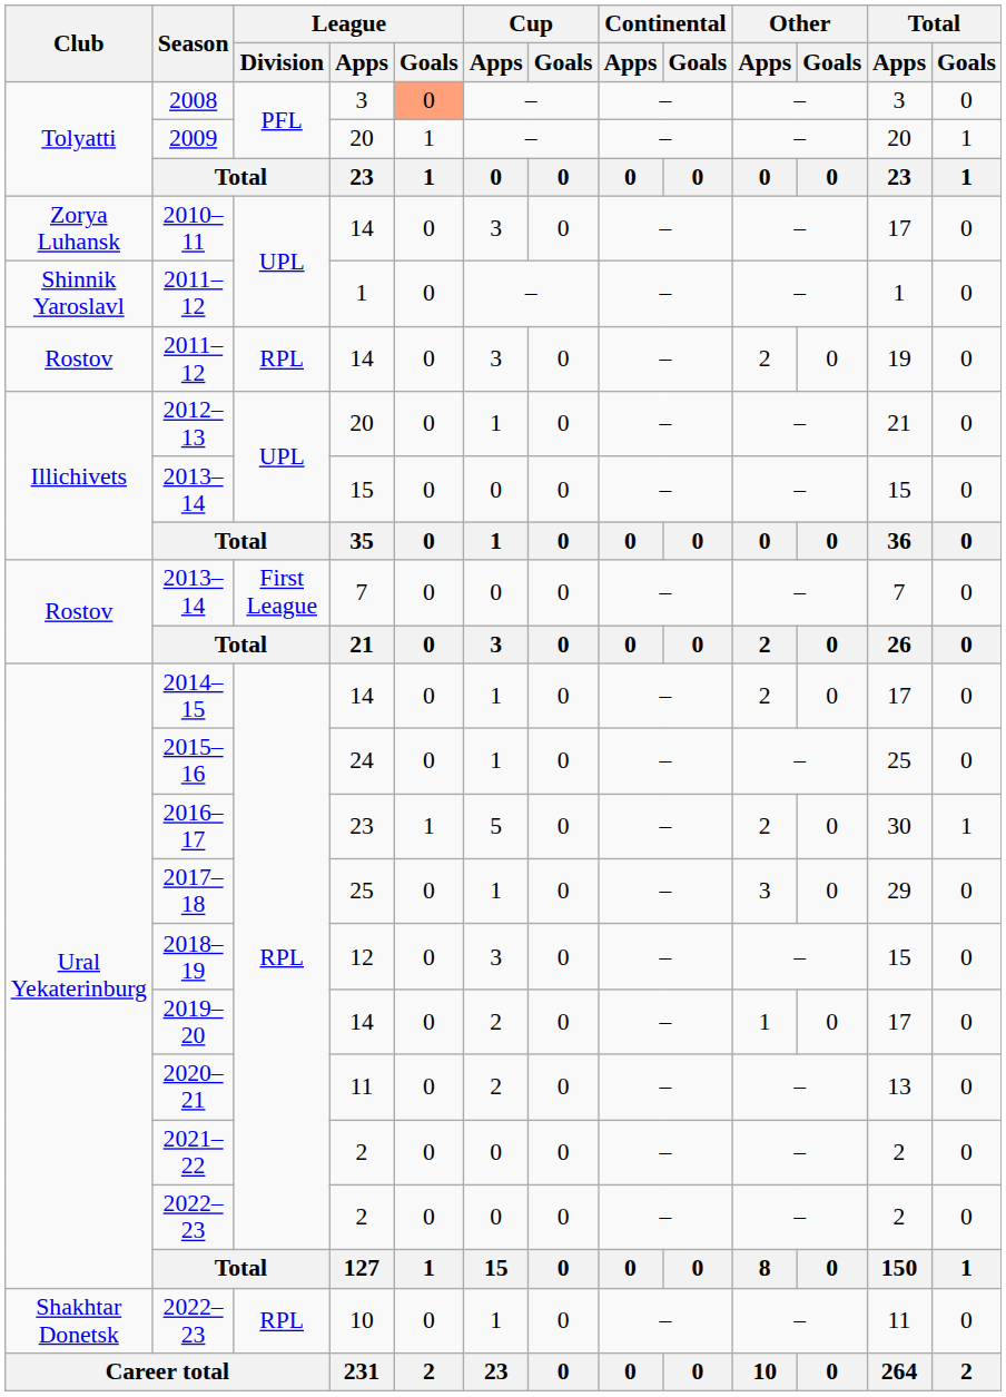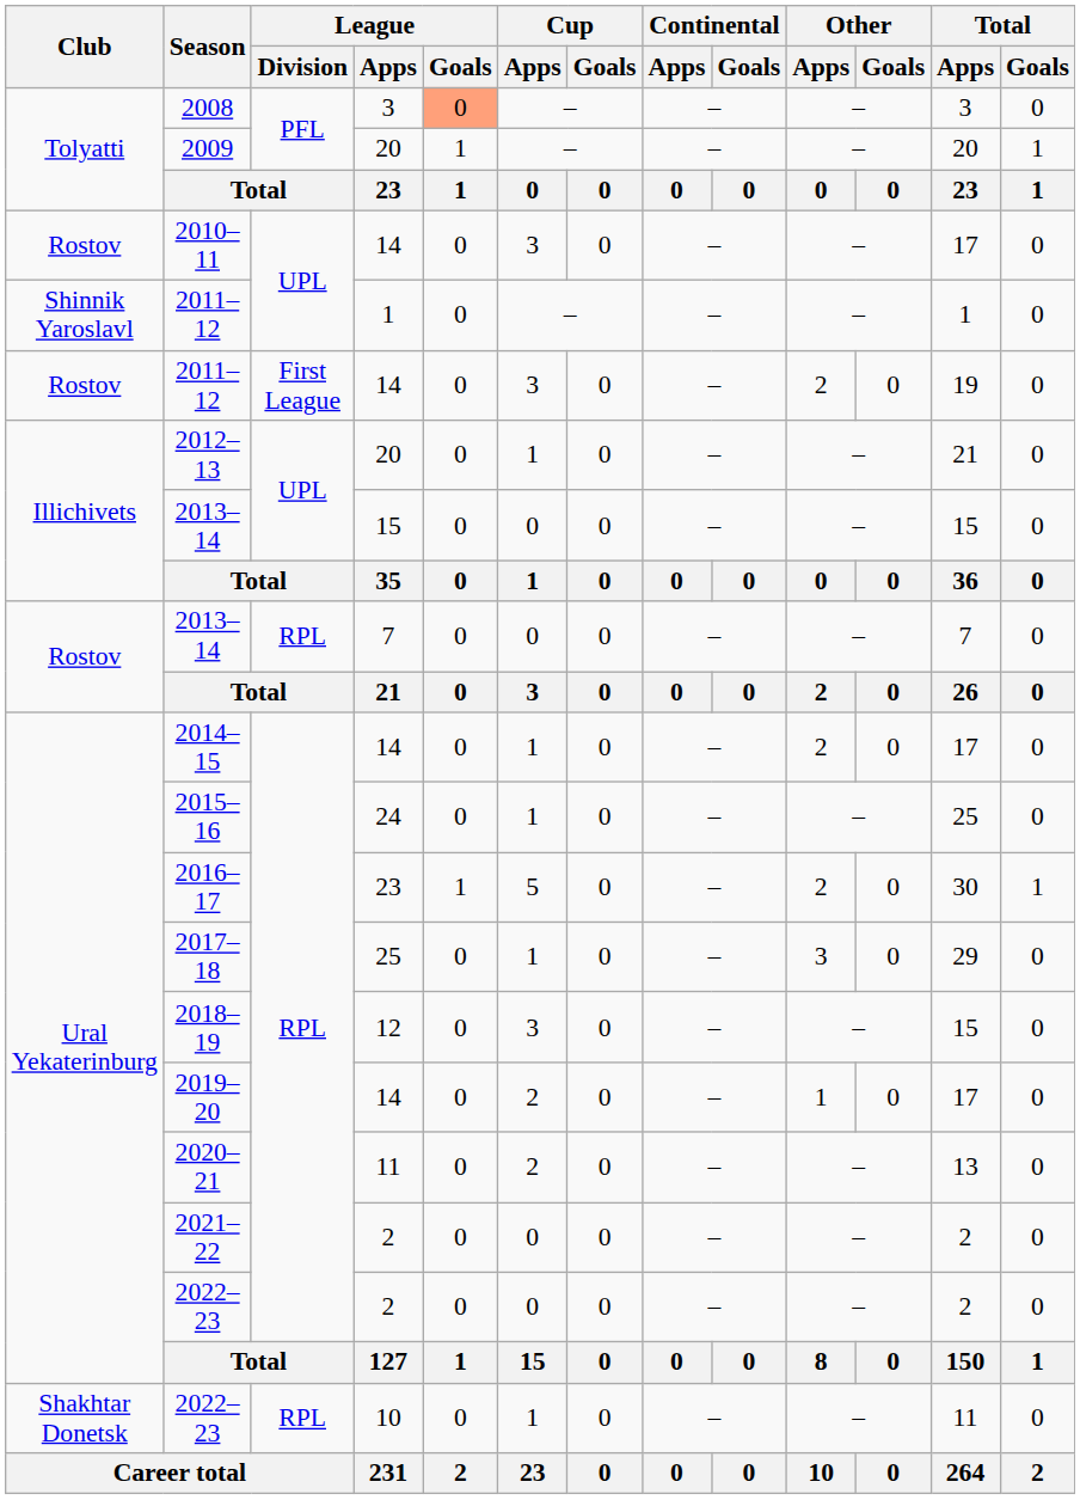 <table class="wikitable" style="text-align: center;">
 <tr>
 <th rowspan=2>Club</th>
 <th rowspan=2>Season</th>
 <th colspan=3>League</th>
 <th colspan=2>Cup</th>
 <th colspan=2>Continental</th>
 <th colspan=2>Other</th>
 <th colspan=2>Total</th>
 </tr>
 <tr>
 <th>Division</th>
 <th>Apps</th>
 <th>Goals</th>
 <th>Apps</th>
 <th>Goals</th>
 <th>Apps</th>
 <th>Goals</th>
 <th>Apps</th>
 <th>Goals</th>
 <th>Apps</th>
 <th>Goals</th>
 </tr>
 <tr>
 <td rowspan="3"><a href='#'>Tolyatti</a></td>
 <td><a href='#'>2008</a></td>
 <td rowspan="2"><a href='#'>PFL</a></td>
 <td>3</td>
 <td style="background: lightsalmon;">0</td>
 <td colspan=2>–</td>
 <td colspan=2>–</td>
 <td colspan=2>–</td>
 <td>3</td>
 <td>0</td>
 </tr>
 <tr>
 <td><a href='#'>2009</a></td>
 <td>20</td>
 <td>1</td>
 <td colspan=2>–</td>
 <td colspan=2>–</td>
 <td colspan=2>–</td>
 <td>20</td>
 <td>1</td>
 </tr>
 <tr>
 <th colspan=2>Total</th>
 <th>23</th>
 <th>1</th>
 <th>0</th>
 <th>0</th>
 <th>0</th>
 <th>0</th>
 <th>0</th>
 <th>0</th>
 <th>23</th>
 <th>1</th>
 </tr>
 <tr>
-<td><a href='#'>Zorya Luhansk</a></td>
+<td><a href='#'>Rostov</a></td>
 <td><a href='#'>2010–11</a></td>
 <td rowspan="2"><a href='#'>UPL</a></td>
 <td>14</td>
 <td>0</td>
 <td>3</td>
 <td>0</td>
 <td colspan=2>–</td>
 <td colspan=2>–</td>
 <td>17</td>
 <td>0</td>
 </tr>
 <tr>
 <td><a href='#'>Shinnik Yaroslavl</a></td>
 <td><a href='#'>2011–12</a></td>
 <td>1</td>
 <td>0</td>
 <td colspan=2>–</td>
 <td colspan=2>–</td>
 <td colspan=2>–</td>
 <td>1</td>
 <td>0</td>
 </tr>
 <tr>
 <td><a href='#'>Rostov</a></td>
 <td><a href='#'>2011–12</a></td>
-<td><a href='#'>RPL</a></td>
+<td><a href='#'>First League</a></td>
 <td>14</td>
 <td>0</td>
 <td>3</td>
 <td>0</td>
 <td colspan=2>–</td>
 <td>2</td>
 <td>0</td>
 <td>19</td>
 <td>0</td>
 </tr>
 <tr>
 <td rowspan="3"><a href='#'>Illichivets</a></td>
 <td><a href='#'>2012–13</a></td>
 <td rowspan="2"><a href='#'>UPL</a></td>
 <td>20</td>
 <td>0</td>
 <td>1</td>
 <td>0</td>
 <td colspan=2>–</td>
 <td colspan=2>–</td>
 <td>21</td>
 <td>0</td>
 </tr>
 <tr>
 <td><a href='#'>2013–14</a></td>
 <td>15</td>
 <td>0</td>
 <td>0</td>
 <td>0</td>
 <td colspan=2>–</td>
 <td colspan=2>–</td>
 <td>15</td>
 <td>0</td>
 </tr>
 <tr>
 <th colspan=2>Total</th>
 <th>35</th>
 <th>0</th>
 <th>1</th>
 <th>0</th>
 <th>0</th>
 <th>0</th>
 <th>0</th>
 <th>0</th>
 <th>36</th>
 <th>0</th>
 </tr>
 <tr>
 <td rowspan="2"><a href='#'>Rostov</a></td>
 <td><a href='#'>2013–14</a></td>
-<td><a href='#'>First League</a></td>
+<td><a href='#'>RPL</a></td>
 <td>7</td>
 <td>0</td>
 <td>0</td>
 <td>0</td>
 <td colspan=2>–</td>
 <td colspan=2>–</td>
 <td>7</td>
 <td>0</td>
 </tr>
 <tr>
 <th colspan=2>Total</th>
 <th>21</th>
 <th>0</th>
 <th>3</th>
 <th>0</th>
 <th>0</th>
 <th>0</th>
 <th>2</th>
 <th>0</th>
 <th>26</th>
 <th>0</th>
 </tr>
 <tr>
 <td rowspan="10"><a href='#'>Ural Yekaterinburg</a></td>
 <td><a href='#'>2014–15</a></td>
 <td rowspan="9"><a href='#'>RPL</a></td>
 <td>14</td>
 <td>0</td>
 <td>1</td>
 <td>0</td>
 <td colspan=2>–</td>
 <td>2</td>
 <td>0</td>
 <td>17</td>
 <td>0</td>
 </tr>
 <tr>
 <td><a href='#'>2015–16</a></td>
 <td>24</td>
 <td>0</td>
 <td>1</td>
 <td>0</td>
 <td colspan=2>–</td>
 <td colspan=2>–</td>
 <td>25</td>
 <td>0</td>
 </tr>
 <tr>
 <td><a href='#'>2016–17</a></td>
 <td>23</td>
 <td>1</td>
 <td>5</td>
 <td>0</td>
 <td colspan=2>–</td>
 <td>2</td>
 <td>0</td>
 <td>30</td>
 <td>1</td>
 </tr>
 <tr>
 <td><a href='#'>2017–18</a></td>
 <td>25</td>
 <td>0</td>
 <td>1</td>
 <td>0</td>
 <td colspan=2>–</td>
 <td>3</td>
 <td>0</td>
 <td>29</td>
 <td>0</td>
 </tr>
 <tr>
 <td><a href='#'>2018–19</a></td>
 <td>12</td>
 <td>0</td>
 <td>3</td>
 <td>0</td>
 <td colspan=2>–</td>
 <td colspan=2>–</td>
 <td>15</td>
 <td>0</td>
 </tr>
 <tr>
 <td><a href='#'>2019–20</a></td>
 <td>14</td>
 <td>0</td>
 <td>2</td>
 <td>0</td>
 <td colspan=2>–</td>
 <td>1</td>
 <td>0</td>
 <td>17</td>
 <td>0</td>
 </tr>
 <tr>
 <td><a href='#'>2020–21</a></td>
 <td>11</td>
 <td>0</td>
 <td>2</td>
 <td>0</td>
 <td colspan=2>–</td>
 <td colspan=2>–</td>
 <td>13</td>
 <td>0</td>
 </tr>
 <tr>
 <td><a href='#'>2021–22</a></td>
 <td>2</td>
 <td>0</td>
 <td>0</td>
 <td>0</td>
 <td colspan=2>–</td>
 <td colspan=2>–</td>
 <td>2</td>
 <td>0</td>
 </tr>
 <tr>
 <td><a href='#'>2022–23</a></td>
 <td>2</td>
 <td>0</td>
 <td>0</td>
 <td>0</td>
 <td colspan=2>–</td>
 <td colspan=2>–</td>
 <td>2</td>
 <td>0</td>
 </tr>
 <tr>
 <th colspan=2>Total</th>
 <th>127</th>
 <th>1</th>
 <th>15</th>
 <th>0</th>
 <th>0</th>
 <th>0</th>
 <th>8</th>
 <th>0</th>
 <th>150</th>
 <th>1</th>
 </tr>
 <tr>
 <td><a href='#'>Shakhtar Donetsk</a></td>
 <td><a href='#'>2022–23</a></td>
 <td><a href='#'>RPL</a></td>
 <td>10</td>
 <td>0</td>
 <td>1</td>
 <td>0</td>
 <td colspan=2>–</td>
 <td colspan=2>–</td>
 <td>11</td>
 <td>0</td>
 </tr>
 <tr>
 <th colspan=3>Career total</th>
 <th>231</th>
 <th>2</th>
 <th>23</th>
 <th>0</th>
 <th>0</th>
 <th>0</th>
 <th>10</th>
 <th>0</th>
 <th>264</th>
 <th>2</th>
 </tr>
 </table>
